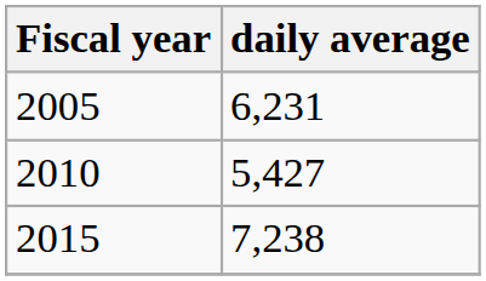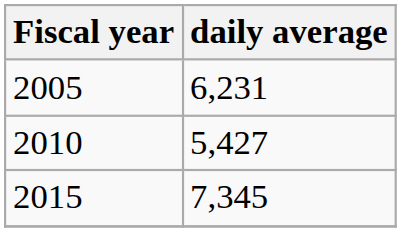 <table class="wikitable">
 <tr>
 <th>Fiscal year</th>
 <th>daily average</th>
 </tr>
 <tr>
 <td>2005</td>
 <td>6,231</td>
 </tr>
 <tr>
 <td>2010</td>
 <td>5,427</td>
 </tr>
 <tr>
 <td>2015</td>
-<td>7,238</td>
+<td>7,345</td>
 </tr>
 <tr>
 </tr>
 </table>
